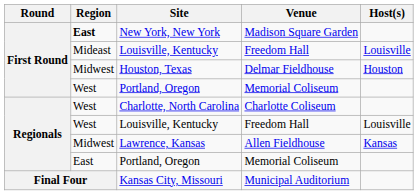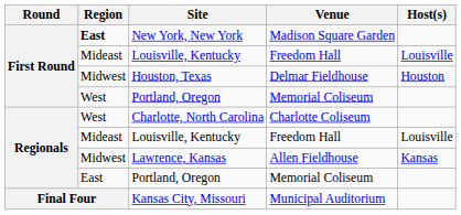 <table class="wikitable">
 <tr>
 <th>Round</th>
 <th>Region</th>
 <th>Site</th>
 <th>Venue</th>
 <th>Host(s)</th>
 </tr>
 <tr>
 <th rowspan="4">First Round</th>
 <td><strong>East</strong></td>
 <td><a href='#'>New York, New York</a></td>
 <td><a href='#'>Madison Square Garden</a></td>
 <td></td>
 </tr>
 <tr>
 <td>Mideast</td>
 <td><a href='#'>Louisville, Kentucky</a></td>
 <td><a href='#'>Freedom Hall</a></td>
 <td><a href='#'>Louisville</a></td>
 </tr>
 <tr>
 <td>Midwest</td>
 <td><a href='#'>Houston, Texas</a></td>
 <td><a href='#'>Delmar Fieldhouse</a></td>
 <td><a href='#'>Houston</a></td>
 </tr>
 <tr>
 <td>West</td>
 <td><a href='#'>Portland, Oregon</a></td>
 <td><a href='#'>Memorial Coliseum</a></td>
 <td></td>
 </tr>
 <tr>
 <th rowspan="4">Regionals</th>
 <td>West</td>
 <td><a href='#'>Charlotte, North Carolina</a></td>
 <td><a href='#'>Charlotte Coliseum</a></td>
 <td></td>
 </tr>
 <tr>
-<td>West</td>
+<td>Mideast</td>
 <td>Louisville, Kentucky</td>
 <td>Freedom Hall</td>
 <td>Louisville</td>
 </tr>
 <tr>
 <td>Midwest</td>
 <td><a href='#'>Lawrence, Kansas</a></td>
 <td><a href='#'>Allen Fieldhouse</a></td>
 <td><a href='#'>Kansas</a></td>
 </tr>
 <tr>
 <td>East</td>
 <td>Portland, Oregon</td>
 <td>Memorial Coliseum</td>
 <td></td>
 </tr>
 <tr>
 <th colspan="2">Final Four</th>
 <td><a href='#'>Kansas City, Missouri</a></td>
 <td><a href='#'>Municipal Auditorium</a></td>
 <td></td>
 </tr>
 </table>
